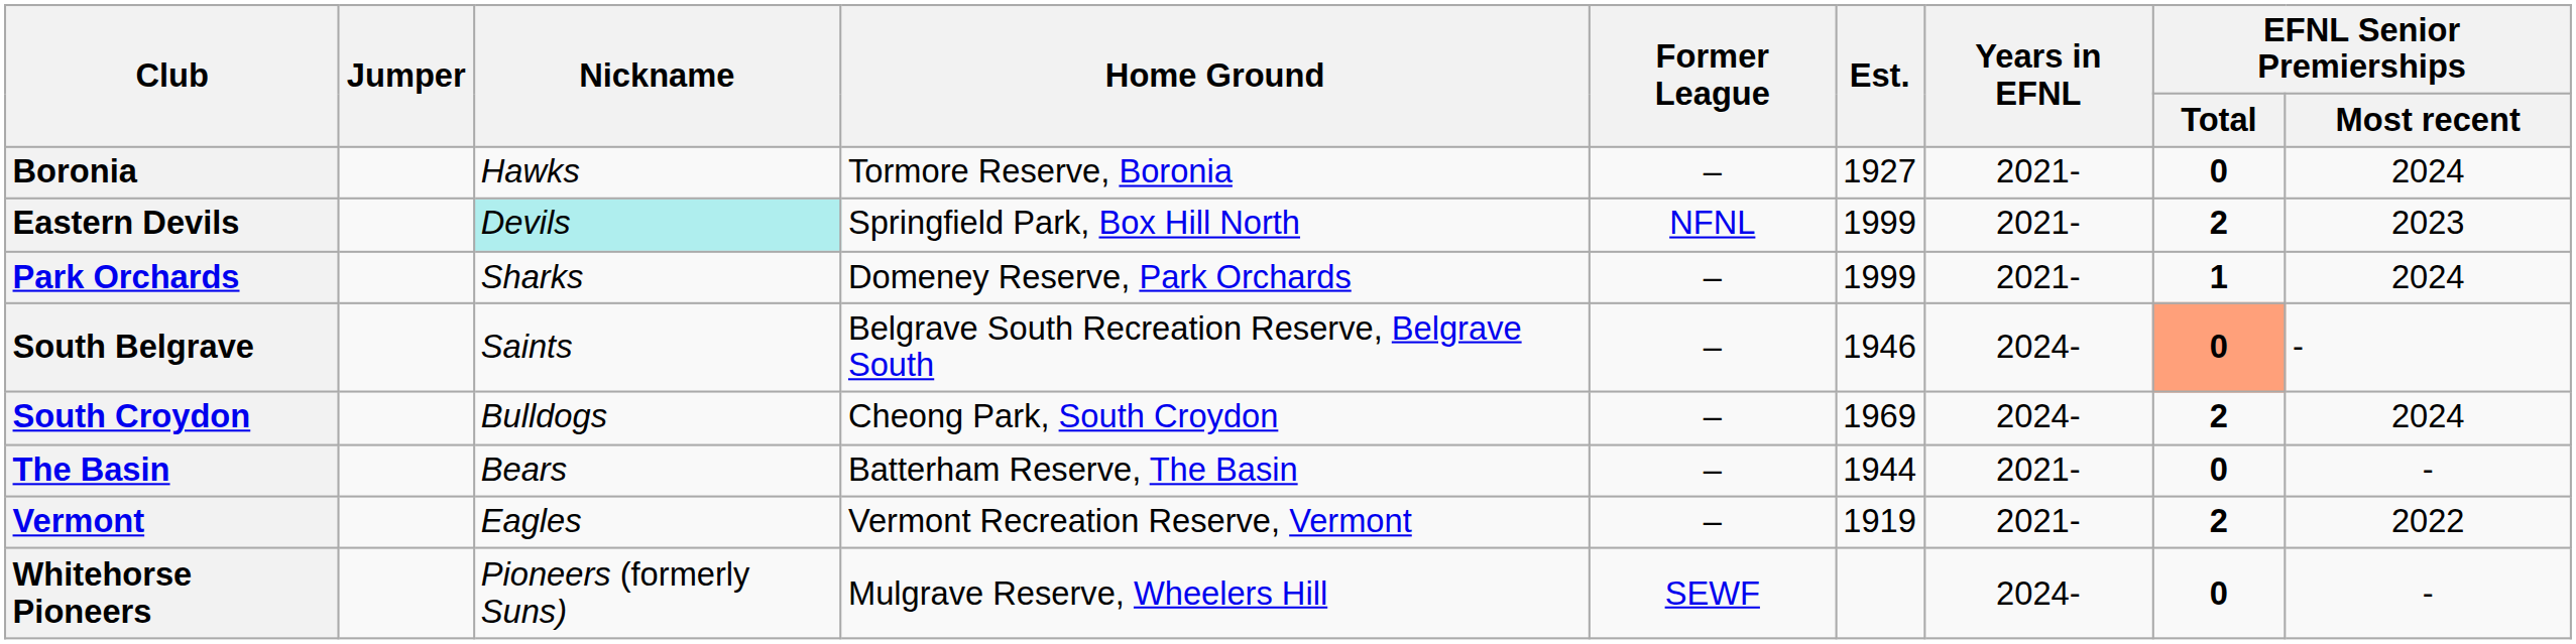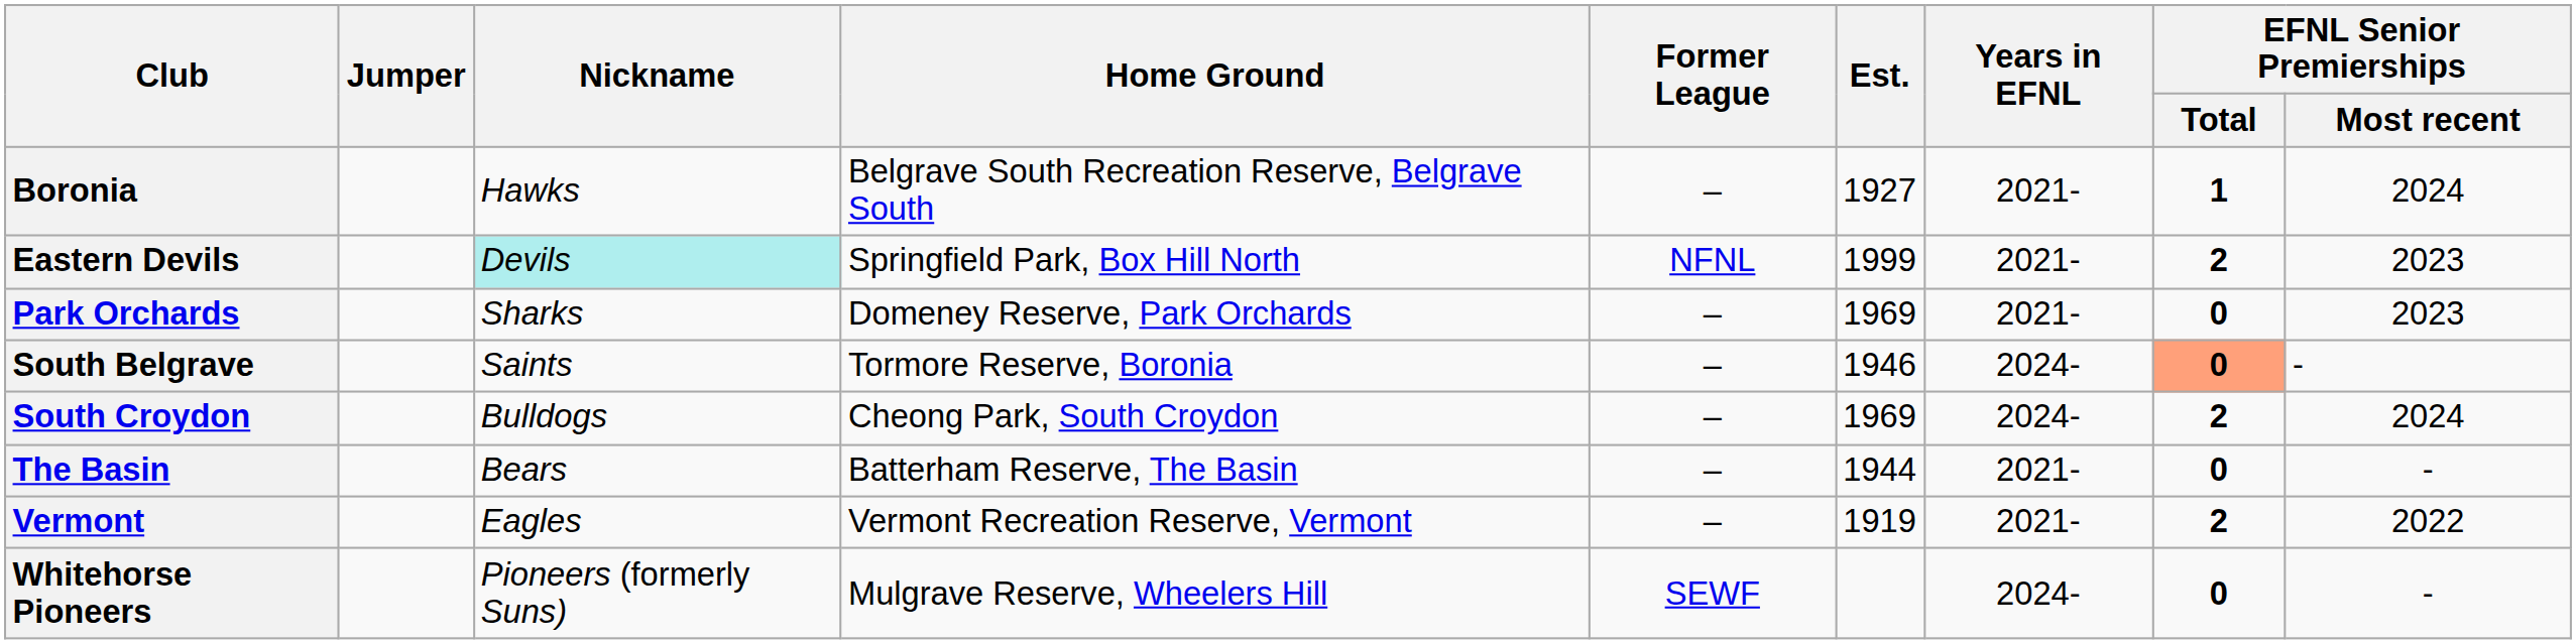 <table class="wikitable sortable">
 <tr>
 <th rowspan="2">Club</th>
 <th rowspan="2">Jumper</th>
 <th rowspan="2">Nickname</th>
 <th rowspan="2">Home Ground</th>
 <th rowspan="2">Former League</th>
 <th rowspan="2">Est.</th>
 <th rowspan="2">Years in EFNL</th>
 <th colspan="2">EFNL Senior Premierships</th>
 </tr>
 <tr>
 <th>Total</th>
 <th>Most recent</th>
 </tr>
 <tr>
 <th style="text-align:left">Boronia</th>
 <td></td>
 <td><em>Hawks</em></td>
-<td>Tormore Reserve, <a href='#'>Boronia</a></td>
+<td>Belgrave South Recreation Reserve, <a href='#'>Belgrave South</a></td>
 <td align="center">–</td>
 <td align="center">1927</td>
 <td align="center">2021-</td>
-<td align="center"><strong>0</strong></td>
+<td align="center"><strong>1</strong></td>
 <td align="center">2024</td>
 </tr>
 <tr>
 <th style="text-align:left">Eastern Devils</th>
 <td></td>
 <td style="background: paleturquoise;"><em>Devils</em></td>
 <td>Springfield Park, <a href='#'>Box Hill North</a></td>
 <td align="center"><a href='#'>NFNL</a></td>
 <td align="center">1999</td>
 <td align="center">2021-</td>
 <td align="center"><strong>2</strong></td>
 <td align="center">2023</td>
 </tr>
 <tr>
 <th style="text-align:left"><a href='#'>Park Orchards</a></th>
 <td></td>
 <td><em>Sharks</em></td>
 <td>Domeney Reserve, <a href='#'>Park Orchards</a></td>
 <td align="center">–</td>
-<td align="center">1999</td>
+<td align="center">1969</td>
 <td align="center">2021-</td>
-<td align="center"><strong>1</strong></td>
-<td align="center">2024</td>
+<td align="center"><strong>0</strong></td>
+<td align="center">2023</td>
 </tr>
 <tr>
 <th style="text-align:left">South Belgrave</th>
 <td></td>
 <td><em>Saints</em></td>
-<td>Belgrave South Recreation Reserve, <a href='#'>Belgrave South</a></td>
+<td>Tormore Reserve, <a href='#'>Boronia</a></td>
 <td align="center">–</td>
 <td align="center">1946</td>
 <td align="center">2024-</td>
 <td align="center" style="background: lightsalmon;"><strong>0</strong></td>
 <td>-</td>
 </tr>
 <tr>
 <th style="text-align:left"><a href='#'>South Croydon</a></th>
 <td></td>
 <td><em>Bulldogs</em></td>
 <td>Cheong Park, <a href='#'>South Croydon</a></td>
 <td align="center">–</td>
 <td align="center">1969</td>
 <td align="center">2024-</td>
 <td align="center"><strong>2</strong></td>
 <td align="center">2024</td>
 </tr>
 <tr>
 <th style="text-align:left"><a href='#'>The Basin</a></th>
 <td></td>
 <td><em>Bears</em></td>
 <td>Batterham Reserve, <a href='#'>The Basin</a></td>
 <td align="center">–</td>
 <td align="center">1944</td>
 <td align="center">2021-</td>
 <td align="center"><strong>0</strong></td>
 <td align="center">-</td>
 </tr>
 <tr>
 <th style="text-align:left"><a href='#'>Vermont</a></th>
 <td></td>
 <td><em>Eagles</em></td>
 <td>Vermont Recreation Reserve, <a href='#'>Vermont</a></td>
 <td align="center">–</td>
 <td align="center">1919</td>
 <td align="center">2021-</td>
 <td align="center"><strong>2</strong></td>
 <td align="center">2022</td>
 </tr>
 <tr>
 <th style="text-align:left">Whitehorse Pioneers</th>
 <td></td>
 <td><em>Pioneers</em> (formerly <em>Suns)</em></td>
 <td>Mulgrave Reserve, <a href='#'>Wheelers Hill</a></td>
 <td align="center"><a href='#'>SEWF</a></td>
 <td align="center"></td>
 <td align="center">2024-</td>
 <td align="center"><strong>0</strong></td>
 <td align="center">-</td>
 </tr>
 </table>
